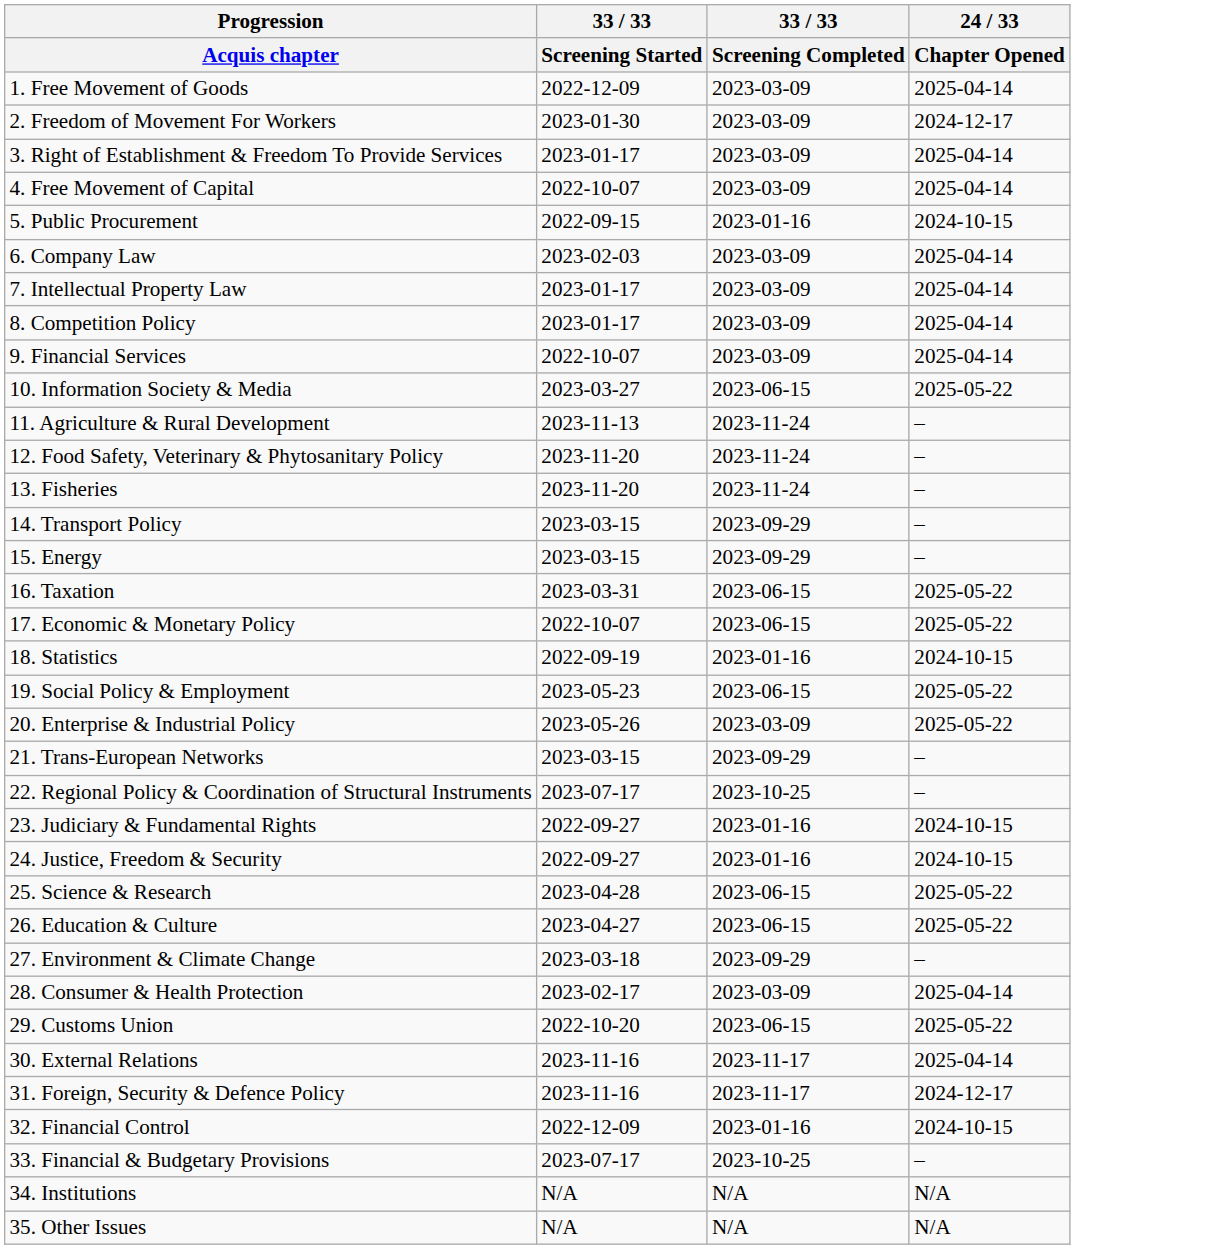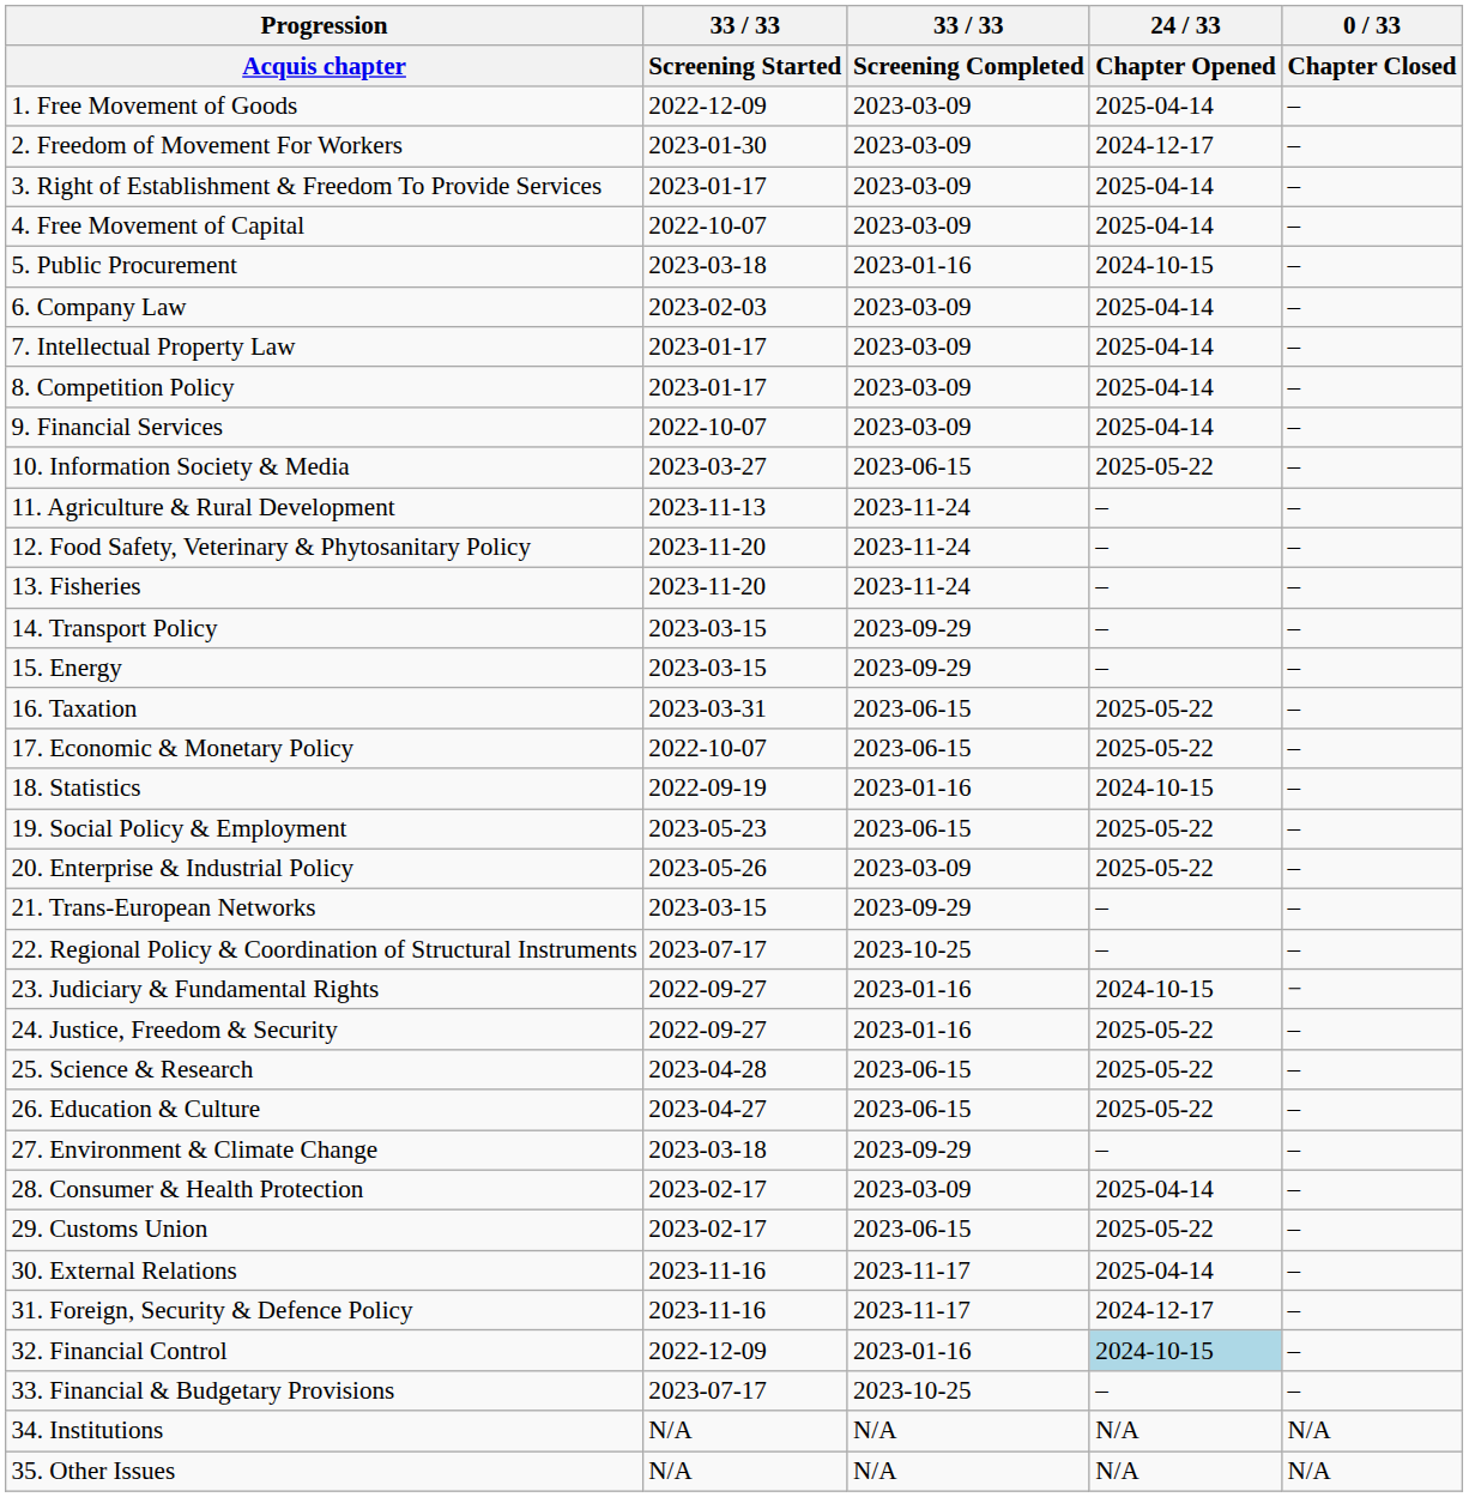 <table class="wikitable mw-collapsible mw-collapsed">
 <tr>
 <th>Progression</th>
 <th>33 / 33</th>
 <th>33 / 33</th>
 <th>24 / 33</th>
+<th>0 / 33</th>
 </tr>
 <tr>
 <th><a href='#'>Acquis chapter</a></th>
 <th>Screening Started</th>
 <th>Screening Completed</th>
 <th>Chapter Opened</th>
+<th>Chapter Closed</th>
 </tr>
 <tr>
 <td>1. Free Movement of Goods</td>
 <td>2022-12-09</td>
 <td>2023-03-09</td>
 <td>2025-04-14</td>
+<td>–</td>
 </tr>
 <tr>
 <td>2. Freedom of Movement For Workers</td>
 <td>2023-01-30</td>
 <td>2023-03-09</td>
 <td>2024-12-17</td>
+<td>–</td>
 </tr>
 <tr>
 <td>3. Right of Establishment & Freedom To Provide Services</td>
 <td>2023-01-17</td>
 <td>2023-03-09</td>
 <td>2025-04-14</td>
+<td>–</td>
 </tr>
 <tr>
 <td>4. Free Movement of Capital</td>
 <td>2022-10-07</td>
 <td>2023-03-09</td>
 <td>2025-04-14</td>
+<td>–</td>
 </tr>
 <tr>
 <td>5. Public Procurement</td>
-<td>2022-09-15</td>
+<td>2023-03-18</td>
 <td>2023-01-16</td>
 <td>2024-10-15</td>
+<td>–</td>
 </tr>
 <tr>
 <td>6. Company Law</td>
 <td>2023-02-03</td>
 <td>2023-03-09</td>
 <td>2025-04-14</td>
+<td>–</td>
 </tr>
 <tr>
 <td>7. Intellectual Property Law</td>
 <td>2023-01-17</td>
 <td>2023-03-09</td>
 <td>2025-04-14</td>
+<td>–</td>
 </tr>
 <tr>
 <td>8. Competition Policy</td>
 <td>2023-01-17</td>
 <td>2023-03-09</td>
 <td>2025-04-14</td>
+<td>–</td>
 </tr>
 <tr>
 <td>9. Financial Services</td>
 <td>2022-10-07</td>
 <td>2023-03-09</td>
 <td>2025-04-14</td>
+<td>–</td>
 </tr>
 <tr>
 <td>10. Information Society & Media</td>
 <td>2023-03-27</td>
 <td>2023-06-15</td>
 <td>2025-05-22</td>
+<td>–</td>
 </tr>
 <tr>
 <td>11. Agriculture & Rural Development</td>
 <td>2023-11-13</td>
 <td>2023-11-24</td>
+<td>–</td>
 <td>–</td>
 </tr>
 <tr>
 <td>12. Food Safety, Veterinary & Phytosanitary Policy</td>
 <td>2023-11-20</td>
 <td>2023-11-24</td>
 <td>–</td>
+<td>–</td>
 </tr>
 <tr>
 <td>13. Fisheries</td>
 <td>2023-11-20</td>
 <td>2023-11-24</td>
+<td>–</td>
 <td>–</td>
 </tr>
 <tr>
 <td>14. Transport Policy</td>
 <td>2023-03-15</td>
 <td>2023-09-29</td>
 <td>–</td>
+<td>–</td>
 </tr>
 <tr>
 <td>15. Energy</td>
 <td>2023-03-15</td>
 <td>2023-09-29</td>
+<td>–</td>
 <td>–</td>
 </tr>
 <tr>
 <td>16. Taxation</td>
 <td>2023-03-31</td>
 <td>2023-06-15</td>
 <td>2025-05-22</td>
+<td>–</td>
 </tr>
 <tr>
 <td>17. Economic & Monetary Policy</td>
 <td>2022-10-07</td>
 <td>2023-06-15</td>
 <td>2025-05-22</td>
+<td>–</td>
 </tr>
 <tr>
 <td>18. Statistics</td>
 <td>2022-09-19</td>
 <td>2023-01-16</td>
 <td>2024-10-15</td>
+<td>–</td>
 </tr>
 <tr>
 <td>19. Social Policy & Employment</td>
 <td>2023-05-23</td>
 <td>2023-06-15</td>
 <td>2025-05-22</td>
+<td>–</td>
 </tr>
 <tr>
 <td>20. Enterprise & Industrial Policy</td>
 <td>2023-05-26</td>
 <td>2023-03-09</td>
 <td>2025-05-22</td>
+<td>–</td>
 </tr>
 <tr>
 <td>21. Trans-European Networks</td>
 <td>2023-03-15</td>
 <td>2023-09-29</td>
+<td>–</td>
 <td>–</td>
 </tr>
 <tr>
 <td>22. Regional Policy & Coordination of Structural Instruments</td>
 <td>2023-07-17</td>
 <td>2023-10-25</td>
 <td>–</td>
+<td>–</td>
 </tr>
 <tr>
 <td>23. Judiciary & Fundamental Rights</td>
 <td>2022-09-27</td>
 <td>2023-01-16</td>
 <td>2024-10-15</td>
+<td>−</td>
 </tr>
 <tr>
 <td>24. Justice, Freedom & Security</td>
 <td>2022-09-27</td>
 <td>2023-01-16</td>
-<td>2024-10-15</td>
+<td>2025-05-22</td>
+<td>–</td>
 </tr>
 <tr>
 <td>25. Science & Research</td>
 <td>2023-04-28</td>
 <td>2023-06-15</td>
 <td>2025-05-22</td>
+<td>–</td>
 </tr>
 <tr>
 <td>26. Education & Culture</td>
 <td>2023-04-27</td>
 <td>2023-06-15</td>
 <td>2025-05-22</td>
+<td>–</td>
 </tr>
 <tr>
 <td>27. Environment & Climate Change</td>
 <td>2023-03-18</td>
 <td>2023-09-29</td>
+<td>–</td>
 <td>–</td>
 </tr>
 <tr>
 <td>28. Consumer & Health Protection</td>
 <td>2023-02-17</td>
 <td>2023-03-09</td>
 <td>2025-04-14</td>
+<td>–</td>
 </tr>
 <tr>
 <td>29. Customs Union</td>
-<td>2022-10-20</td>
+<td>2023-02-17</td>
 <td>2023-06-15</td>
 <td>2025-05-22</td>
+<td>–</td>
 </tr>
 <tr>
 <td>30. External Relations</td>
 <td>2023-11-16</td>
 <td>2023-11-17</td>
 <td>2025-04-14</td>
+<td>–</td>
 </tr>
 <tr>
 <td>31. Foreign, Security & Defence Policy</td>
 <td>2023-11-16</td>
 <td>2023-11-17</td>
 <td>2024-12-17</td>
+<td>–</td>
 </tr>
 <tr>
 <td>32. Financial Control</td>
 <td>2022-12-09</td>
 <td>2023-01-16</td>
-<td>2024-10-15</td>
+<td style="background: lightblue;">2024-10-15</td>
+<td>–</td>
 </tr>
 <tr>
 <td>33. Financial & Budgetary Provisions</td>
 <td>2023-07-17</td>
 <td>2023-10-25</td>
 <td>–</td>
+<td>–</td>
 </tr>
 <tr>
 <td>34. Institutions</td>
+<td>N/A</td>
 <td>N/A</td>
 <td>N/A</td>
 <td>N/A</td>
 </tr>
 <tr>
 <td>35. Other Issues</td>
 <td>N/A</td>
 <td>N/A</td>
 <td>N/A</td>
+<td>N/A</td>
 </tr>
 </table>
